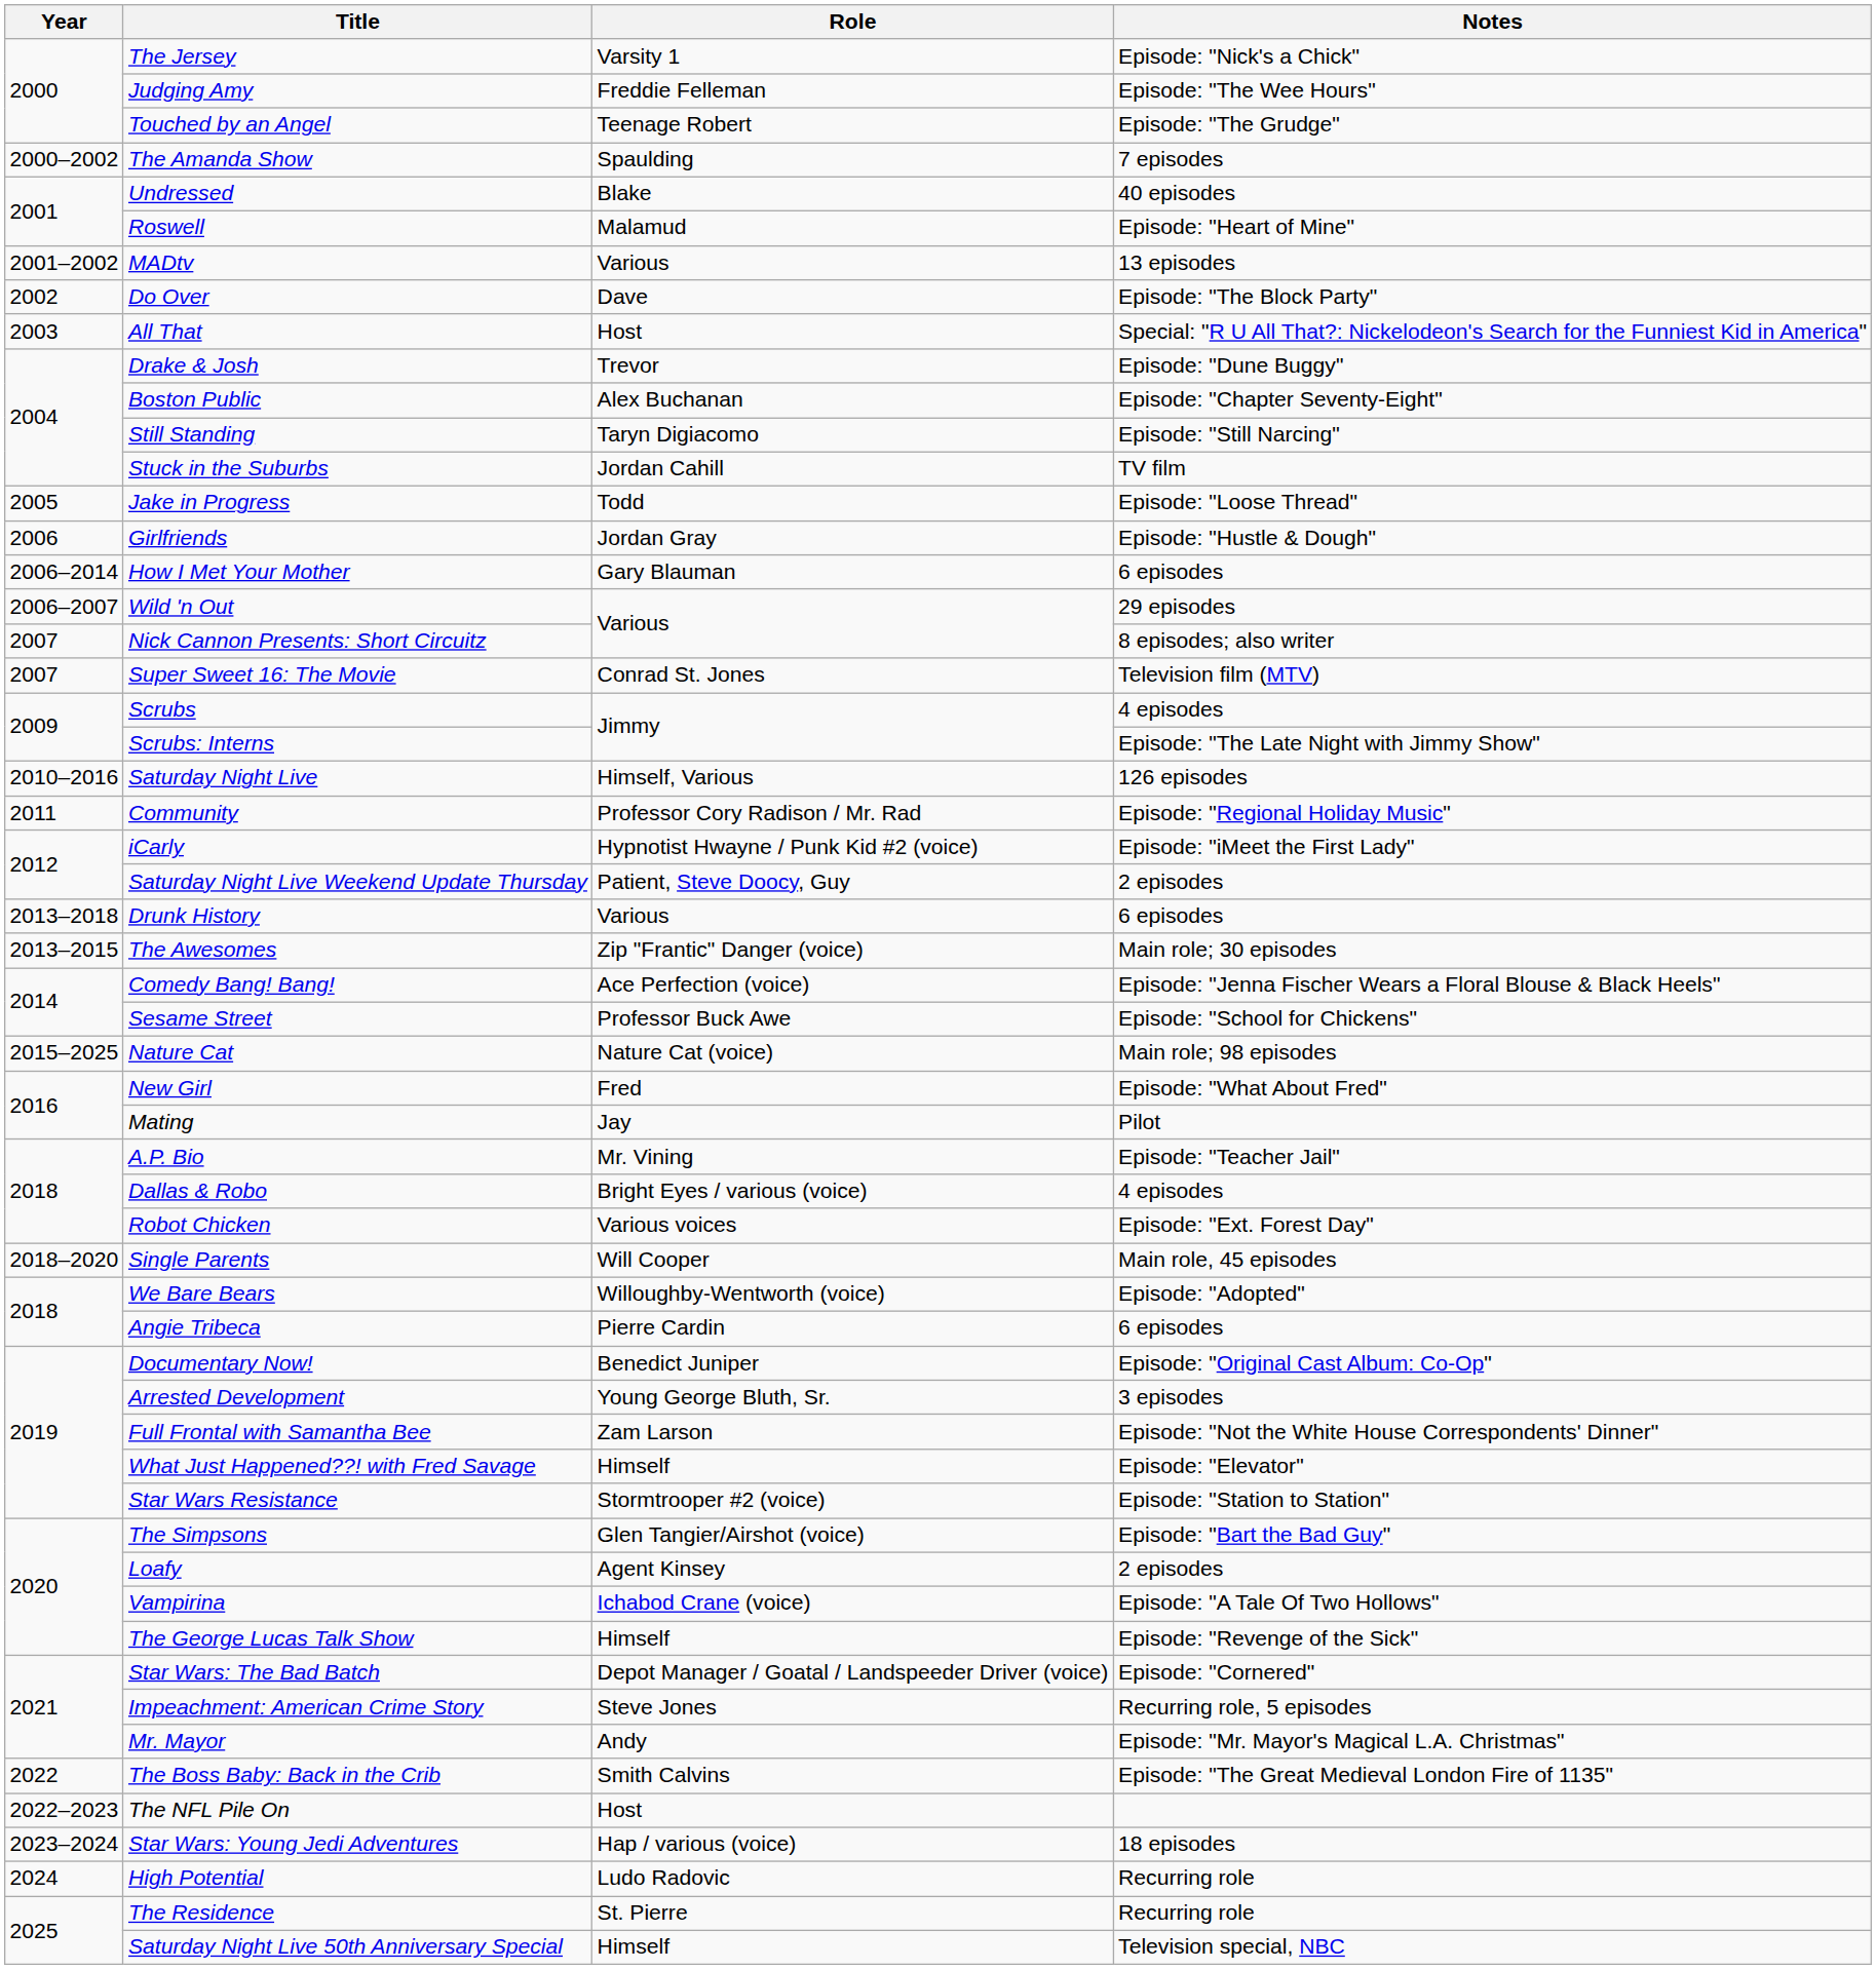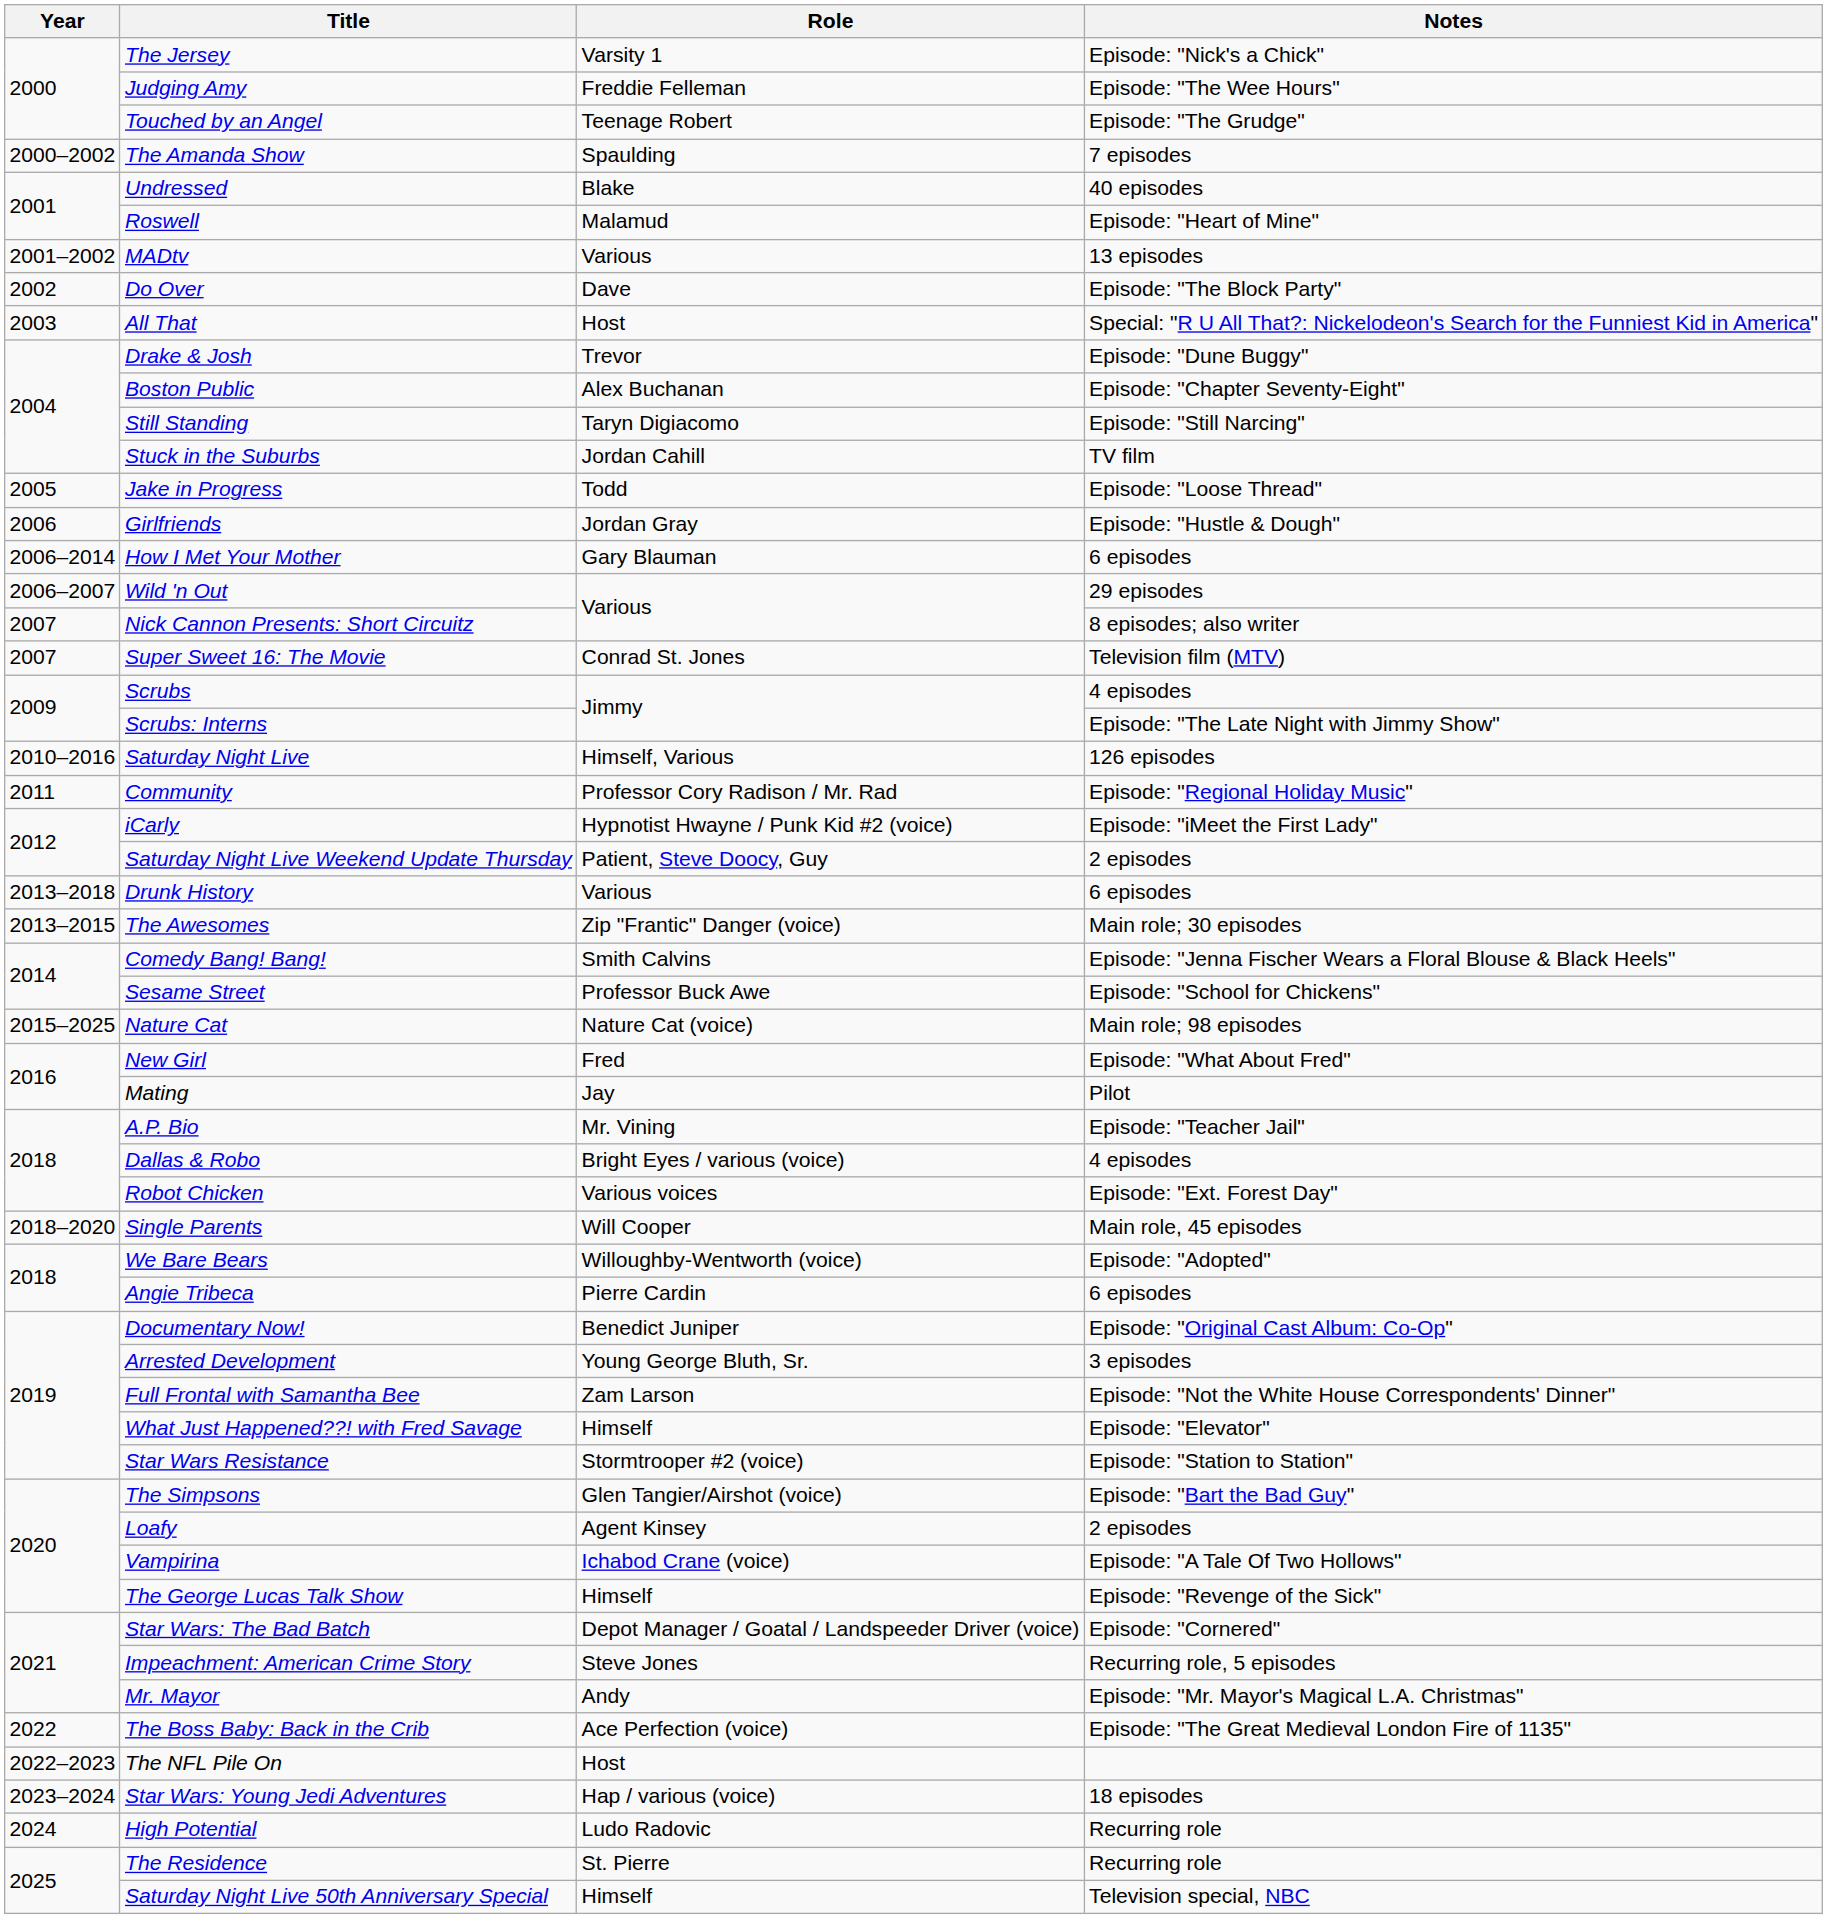 <table class="wikitable">
 <tr>
 <th>Year</th>
 <th>Title</th>
 <th>Role</th>
 <th>Notes</th>
 </tr>
 <tr>
 <td rowspan="3">2000</td>
 <td><em><a href='#'>The Jersey</a></em></td>
 <td>Varsity 1</td>
 <td>Episode: "Nick's a Chick"</td>
 </tr>
 <tr>
 <td><em><a href='#'>Judging Amy</a></em></td>
 <td>Freddie Felleman</td>
 <td>Episode: "The Wee Hours"</td>
 </tr>
 <tr>
 <td><em><a href='#'>Touched by an Angel</a></em></td>
 <td>Teenage Robert</td>
 <td>Episode: "The Grudge"</td>
 </tr>
 <tr>
 <td>2000–2002</td>
 <td><em><a href='#'>The Amanda Show</a></em></td>
 <td>Spaulding</td>
 <td>7 episodes</td>
 </tr>
 <tr>
 <td rowspan="2">2001</td>
 <td><em><a href='#'>Undressed</a></em></td>
 <td>Blake</td>
 <td>40 episodes</td>
 </tr>
 <tr>
 <td><em><a href='#'>Roswell</a></em></td>
 <td>Malamud</td>
 <td>Episode: "Heart of Mine"</td>
 </tr>
 <tr>
 <td>2001–2002</td>
 <td><em><a href='#'>MADtv</a></em></td>
 <td>Various</td>
 <td>13 episodes</td>
 </tr>
 <tr>
 <td>2002</td>
 <td><em><a href='#'>Do Over</a></em></td>
 <td>Dave</td>
 <td>Episode: "The Block Party"</td>
 </tr>
 <tr>
 <td>2003</td>
 <td><em><a href='#'>All That</a></em></td>
 <td>Host</td>
 <td>Special: "<a href='#'>R U All That?: Nickelodeon's Search for the Funniest Kid in America</a>"</td>
 </tr>
 <tr>
 <td rowspan="4">2004</td>
 <td><em><a href='#'>Drake & Josh</a></em></td>
 <td>Trevor</td>
 <td>Episode: "Dune Buggy"</td>
 </tr>
 <tr>
 <td><em><a href='#'>Boston Public</a></em></td>
 <td>Alex Buchanan</td>
 <td>Episode: "Chapter Seventy-Eight"</td>
 </tr>
 <tr>
 <td><em><a href='#'>Still Standing</a></em></td>
 <td>Taryn Digiacomo</td>
 <td>Episode: "Still Narcing"</td>
 </tr>
 <tr>
 <td><em><a href='#'>Stuck in the Suburbs</a></em></td>
 <td>Jordan Cahill</td>
 <td>TV film</td>
 </tr>
 <tr>
 <td>2005</td>
 <td><em><a href='#'>Jake in Progress</a></em></td>
 <td>Todd</td>
 <td>Episode: "Loose Thread"</td>
 </tr>
 <tr>
 <td>2006</td>
 <td><em><a href='#'>Girlfriends</a></em></td>
 <td>Jordan Gray</td>
 <td>Episode: "Hustle & Dough"</td>
 </tr>
 <tr>
 <td>2006–2014</td>
 <td><em><a href='#'>How I Met Your Mother</a></em></td>
 <td>Gary Blauman</td>
 <td>6 episodes</td>
 </tr>
 <tr>
 <td>2006–2007</td>
 <td><em><a href='#'>Wild 'n Out</a></em></td>
 <td rowspan=2>Various</td>
 <td>29 episodes</td>
 </tr>
 <tr>
 <td>2007</td>
 <td><em><a href='#'>Nick Cannon Presents: Short Circuitz</a></em></td>
 <td>8 episodes; also writer</td>
 </tr>
 <tr>
 <td>2007</td>
 <td><em><a href='#'>Super Sweet 16: The Movie</a></em></td>
 <td>Conrad St. Jones</td>
 <td>Television film (<a href='#'>MTV</a>)</td>
 </tr>
 <tr>
 <td rowspan="2">2009</td>
 <td><em><a href='#'>Scrubs</a></em></td>
 <td rowspan="2">Jimmy</td>
 <td>4 episodes</td>
 </tr>
 <tr>
 <td><em><a href='#'>Scrubs: Interns</a></em></td>
 <td>Episode: "The Late Night with Jimmy Show"</td>
 </tr>
 <tr>
 <td>2010–2016</td>
 <td><em><a href='#'>Saturday Night Live</a></em></td>
 <td>Himself, Various</td>
 <td>126 episodes</td>
 </tr>
 <tr>
 <td>2011</td>
 <td><em><a href='#'>Community</a></em></td>
 <td>Professor Cory Radison / Mr. Rad</td>
 <td>Episode: "<a href='#'>Regional Holiday Music</a>"</td>
 </tr>
 <tr>
 <td rowspan="2">2012</td>
 <td><em><a href='#'>iCarly</a></em></td>
 <td>Hypnotist Hwayne / Punk Kid #2 (voice)</td>
 <td>Episode: "iMeet the First Lady"</td>
 </tr>
 <tr>
 <td><em><a href='#'>Saturday Night Live Weekend Update Thursday</a></em></td>
 <td>Patient, <a href='#'>Steve Doocy</a>, Guy</td>
 <td>2 episodes</td>
 </tr>
 <tr>
 <td>2013–2018</td>
 <td><em><a href='#'>Drunk History</a></em></td>
 <td>Various</td>
 <td>6 episodes</td>
 </tr>
 <tr>
 <td>2013–2015</td>
 <td><em><a href='#'>The Awesomes</a></em></td>
 <td>Zip "Frantic" Danger (voice)</td>
 <td>Main role; 30 episodes</td>
 </tr>
 <tr>
 <td rowspan="2">2014</td>
 <td><em><a href='#'>Comedy Bang! Bang!</a></em></td>
-<td>Ace Perfection (voice)</td>
+<td>Smith Calvins</td>
 <td>Episode: "Jenna Fischer Wears a Floral Blouse & Black Heels"</td>
 </tr>
 <tr>
 <td><em><a href='#'>Sesame Street</a></em></td>
 <td>Professor Buck Awe</td>
 <td>Episode: "School for Chickens"</td>
 </tr>
 <tr>
 <td>2015–2025</td>
 <td><em><a href='#'>Nature Cat</a></em></td>
 <td>Nature Cat (voice)</td>
 <td>Main role; 98 episodes</td>
 </tr>
 <tr>
 <td rowspan="2">2016</td>
 <td><em><a href='#'>New Girl</a></em></td>
 <td>Fred</td>
 <td>Episode: "What About Fred"</td>
 </tr>
 <tr>
 <td><em>Mating</em></td>
 <td>Jay</td>
 <td>Pilot</td>
 </tr>
 <tr>
 <td rowspan="3">2018</td>
 <td><em><a href='#'>A.P. Bio</a></em></td>
 <td>Mr. Vining</td>
 <td>Episode: "Teacher Jail"</td>
 </tr>
 <tr>
 <td><em><a href='#'>Dallas & Robo</a></em></td>
 <td>Bright Eyes / various (voice)</td>
 <td>4 episodes</td>
 </tr>
 <tr>
 <td><em><a href='#'>Robot Chicken</a></em></td>
 <td>Various voices</td>
 <td>Episode: "Ext. Forest Day"</td>
 </tr>
 <tr>
 <td>2018–2020</td>
 <td><em><a href='#'>Single Parents</a></em></td>
 <td>Will Cooper</td>
 <td>Main role, 45 episodes</td>
 </tr>
 <tr>
 <td rowspan="2">2018</td>
 <td><em><a href='#'>We Bare Bears</a></em></td>
 <td>Willoughby-Wentworth (voice)</td>
 <td>Episode: "Adopted"</td>
 </tr>
 <tr>
 <td><em><a href='#'>Angie Tribeca</a></em></td>
 <td>Pierre Cardin</td>
 <td>6 episodes</td>
 </tr>
 <tr>
 <td rowspan="5">2019</td>
 <td><em><a href='#'>Documentary Now!</a></em></td>
 <td>Benedict Juniper</td>
 <td>Episode: "<a href='#'>Original Cast Album: Co-Op</a>"</td>
 </tr>
 <tr>
 <td><em><a href='#'>Arrested Development</a></em></td>
 <td>Young George Bluth, Sr.</td>
 <td>3 episodes</td>
 </tr>
 <tr>
 <td><em><a href='#'>Full Frontal with Samantha Bee</a></em></td>
 <td>Zam Larson</td>
 <td>Episode: "Not the White House Correspondents' Dinner"</td>
 </tr>
 <tr>
 <td><em><a href='#'>What Just Happened??! with Fred Savage</a></em></td>
 <td>Himself</td>
 <td>Episode: "Elevator"</td>
 </tr>
 <tr>
 <td><em><a href='#'>Star Wars Resistance</a></em></td>
 <td>Stormtrooper #2 (voice)</td>
 <td>Episode: "Station to Station"</td>
 </tr>
 <tr>
 <td rowspan="4">2020</td>
 <td><em><a href='#'>The Simpsons</a></em></td>
 <td>Glen Tangier/Airshot (voice)</td>
 <td>Episode: "<a href='#'>Bart the Bad Guy</a>"</td>
 </tr>
 <tr>
 <td><em><a href='#'>Loafy</a></em></td>
 <td>Agent Kinsey</td>
 <td>2 episodes</td>
 </tr>
 <tr>
 <td><em><a href='#'>Vampirina</a></em></td>
 <td><a href='#'>Ichabod Crane</a> (voice)</td>
 <td>Episode: "A Tale Of Two Hollows"</td>
 </tr>
 <tr>
 <td><em><a href='#'>The George Lucas Talk Show</a></em></td>
 <td>Himself</td>
 <td>Episode: "Revenge of the Sick"</td>
 </tr>
 <tr>
 <td rowspan="3">2021</td>
 <td><em><a href='#'>Star Wars: The Bad Batch</a></em></td>
 <td>Depot Manager / Goatal / Landspeeder Driver (voice)</td>
 <td>Episode: "Cornered"</td>
 </tr>
 <tr>
 <td><em><a href='#'>Impeachment: American Crime Story</a></em></td>
 <td>Steve Jones</td>
 <td>Recurring role, 5 episodes</td>
 </tr>
 <tr>
 <td><em><a href='#'>Mr. Mayor</a></em></td>
 <td>Andy</td>
 <td>Episode: "Mr. Mayor's Magical L.A. Christmas"</td>
 </tr>
 <tr>
 <td>2022</td>
 <td><em><a href='#'>The Boss Baby: Back in the Crib</a></em></td>
-<td>Smith Calvins</td>
+<td>Ace Perfection (voice)</td>
 <td>Episode: "The Great Medieval London Fire of 1135"</td>
 </tr>
 <tr>
 <td>2022–2023</td>
 <td><em>The NFL Pile On</em></td>
 <td>Host</td>
 <td></td>
 </tr>
 <tr>
 <td>2023–2024</td>
 <td><em><a href='#'>Star Wars: Young Jedi Adventures</a></em></td>
 <td>Hap / various (voice)</td>
 <td>18 episodes</td>
 </tr>
 <tr>
 <td>2024</td>
 <td><em><a href='#'>High Potential</a></em></td>
 <td>Ludo Radovic</td>
 <td>Recurring role</td>
 </tr>
 <tr>
 <td rowspan="2">2025</td>
 <td><em><a href='#'>The Residence</a></em></td>
 <td>St. Pierre</td>
 <td>Recurring role</td>
 </tr>
 <tr>
 <td><a href='#'><em>Saturday Night Live 50th Anniversary Special</em></a></td>
 <td>Himself</td>
 <td>Television special, <a href='#'>NBC</a></td>
 </tr>
 </table>
